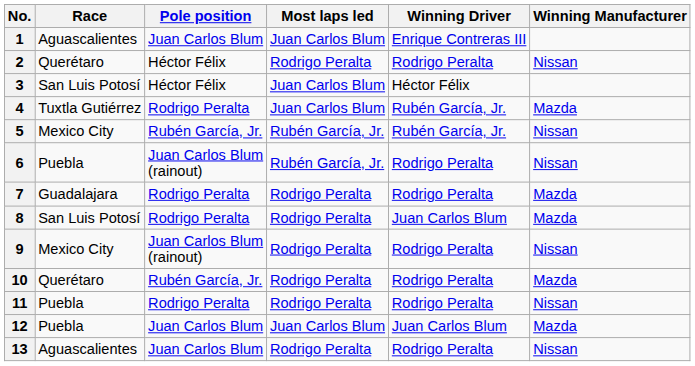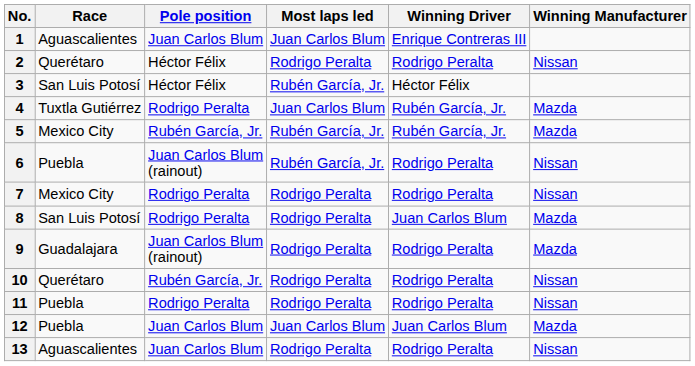 <table class="wikitable" style="font-size:95%">
 <tr>
 <th>No.</th>
 <th>Race</th>
 <th><a href='#'>Pole position</a></th>
 <th>Most laps led</th>
 <th>Winning Driver</th>
 <th>Winning Manufacturer</th>
 </tr>
 <tr>
 <th>1</th>
 <td>Aguascalientes</td>
 <td><a href='#'>Juan Carlos Blum</a></td>
 <td><a href='#'>Juan Carlos Blum</a></td>
 <td><a href='#'>Enrique Contreras III</a></td>
 <td></td>
 </tr>
 <tr>
 <th>2</th>
 <td>Querétaro</td>
 <td>Héctor Félix</td>
 <td><a href='#'>Rodrigo Peralta</a></td>
 <td><a href='#'>Rodrigo Peralta</a></td>
 <td><a href='#'>Nissan</a></td>
 </tr>
 <tr>
 <th>3</th>
 <td>San Luis Potosí</td>
 <td>Héctor Félix</td>
-<td><a href='#'>Juan Carlos Blum</a></td>
+<td><a href='#'>Rubén García, Jr.</a></td>
 <td>Héctor Félix</td>
 <td></td>
 </tr>
 <tr>
 <th>4</th>
 <td>Tuxtla Gutiérrez</td>
 <td><a href='#'>Rodrigo Peralta</a></td>
 <td><a href='#'>Juan Carlos Blum</a></td>
 <td><a href='#'>Rubén García, Jr.</a></td>
 <td><a href='#'>Mazda</a></td>
 </tr>
 <tr>
 <th>5</th>
 <td>Mexico City</td>
 <td><a href='#'>Rubén García, Jr.</a></td>
 <td><a href='#'>Rubén García, Jr.</a></td>
 <td><a href='#'>Rubén García, Jr.</a></td>
-<td><a href='#'>Nissan</a></td>
+<td><a href='#'>Mazda</a></td>
 </tr>
 <tr>
 <th>6</th>
 <td>Puebla</td>
 <td><a href='#'>Juan Carlos Blum</a><br>(rainout)</td>
 <td><a href='#'>Rubén García, Jr.</a></td>
 <td><a href='#'>Rodrigo Peralta</a></td>
 <td><a href='#'>Nissan</a></td>
 </tr>
 <tr>
 <th>7</th>
-<td>Guadalajara</td>
+<td>Mexico City</td>
 <td><a href='#'>Rodrigo Peralta</a></td>
 <td><a href='#'>Rodrigo Peralta</a></td>
 <td><a href='#'>Rodrigo Peralta</a></td>
-<td><a href='#'>Mazda</a></td>
+<td><a href='#'>Nissan</a></td>
 </tr>
 <tr>
 <th>8</th>
 <td>San Luis Potosí</td>
 <td><a href='#'>Rodrigo Peralta</a></td>
 <td><a href='#'>Rodrigo Peralta</a></td>
 <td><a href='#'>Juan Carlos Blum</a></td>
 <td><a href='#'>Mazda</a></td>
 </tr>
 <tr>
 <th>9</th>
-<td>Mexico City</td>
+<td>Guadalajara</td>
 <td><a href='#'>Juan Carlos Blum</a><br>(rainout)</td>
 <td><a href='#'>Rodrigo Peralta</a></td>
 <td><a href='#'>Rodrigo Peralta</a></td>
-<td><a href='#'>Nissan</a></td>
+<td><a href='#'>Mazda</a></td>
 </tr>
 <tr>
 <th>10</th>
 <td>Querétaro</td>
 <td><a href='#'>Rubén García, Jr.</a></td>
 <td><a href='#'>Rodrigo Peralta</a></td>
 <td><a href='#'>Rodrigo Peralta</a></td>
-<td><a href='#'>Mazda</a></td>
+<td><a href='#'>Nissan</a></td>
 </tr>
 <tr>
 <th>11</th>
 <td>Puebla</td>
 <td><a href='#'>Rodrigo Peralta</a></td>
 <td><a href='#'>Rodrigo Peralta</a></td>
 <td><a href='#'>Rodrigo Peralta</a></td>
 <td><a href='#'>Nissan</a></td>
 </tr>
 <tr>
 <th>12</th>
 <td>Puebla</td>
 <td><a href='#'>Juan Carlos Blum</a></td>
 <td><a href='#'>Juan Carlos Blum</a></td>
 <td><a href='#'>Juan Carlos Blum</a></td>
 <td><a href='#'>Mazda</a></td>
 </tr>
 <tr>
 <th>13</th>
 <td>Aguascalientes</td>
 <td><a href='#'>Juan Carlos Blum</a></td>
 <td><a href='#'>Rodrigo Peralta</a></td>
 <td><a href='#'>Rodrigo Peralta</a></td>
 <td><a href='#'>Nissan</a></td>
 </tr>
 </table>
